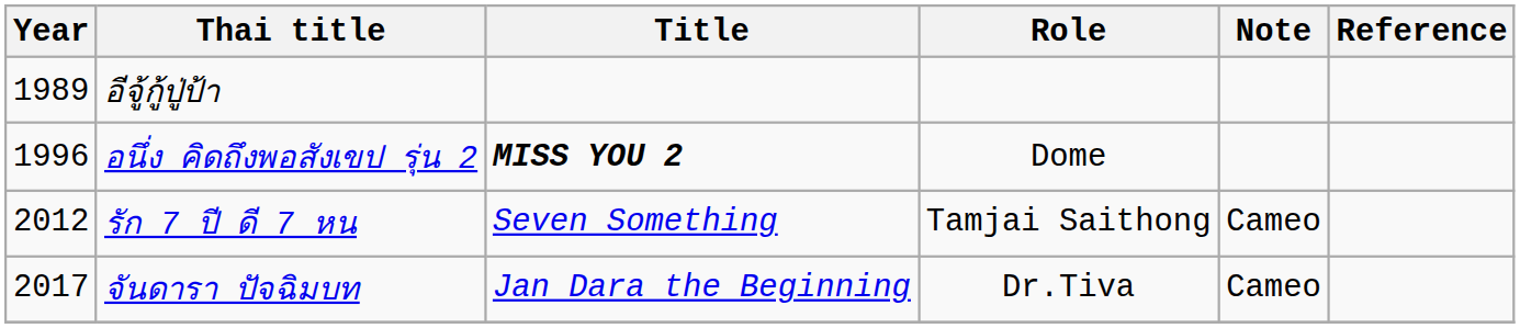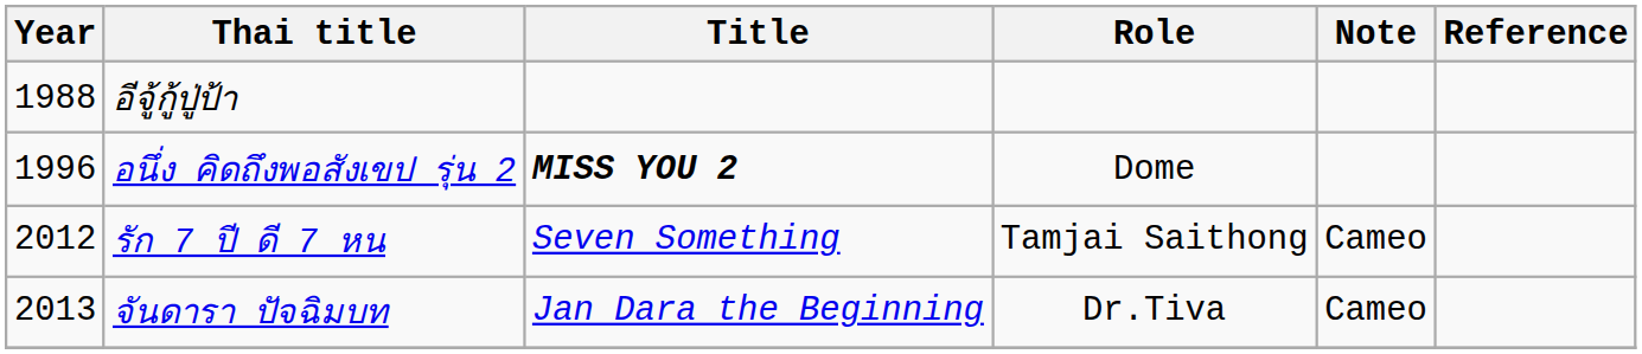 <table class="wikitable">
 <tr>
 <th>Year</th>
 <th>Thai title</th>
 <th>Title</th>
 <th>Role</th>
 <th>Note</th>
 <th>Reference</th>
 </tr>
 <tr>
-<td>1989</td>
+<td>1988</td>
 <td><em>อีจู้กู้ปู่ป้า</em></td>
 <td><em> </em></td>
 <td align="center"></td>
 <td align="center"></td>
 <td align="center"></td>
 </tr>
 <tr>
 <td>1996</td>
 <td><em><a href='#'>อนึ่ง คิดถึงพอสังเขป รุ่น 2</a></em></td>
 <td><strong><em>MISS YOU 2</em></strong></td>
 <td align="center">Dome</td>
 <td align="center"></td>
 <td align="center"></td>
 </tr>
 <tr>
 <td>2012</td>
 <td><em><a href='#'>รัก 7 ปี ดี 7 หน</a></em></td>
 <td><em><a href='#'>Seven Something</a></em></td>
 <td align="center">Tamjai Saithong</td>
 <td align="center">Cameo</td>
 <td align="center"></td>
 </tr>
 <tr>
-<td>2017</td>
+<td>2013</td>
 <td><em><a href='#'>จันดารา ปัจฉิมบท</a></em></td>
 <td><em><a href='#'>Jan Dara the Beginning</a></em></td>
 <td align="center">Dr.Tiva</td>
 <td align="center">Cameo</td>
 <td align="center"></td>
 </tr>
 <tr>
 </tr>
 </table>
